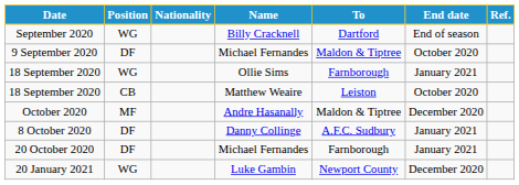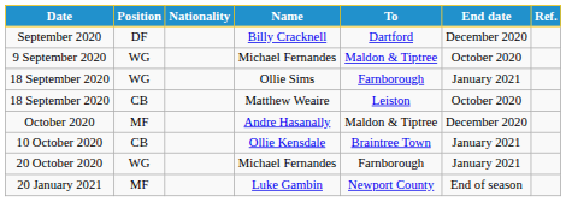 <table class="wikitable" style="text-align:center; font-size:90%; width:100%;">
 <tr>
 <th style="background:#2191CC; color:white; border:1px solid #F7C408; text-align:center;">Date</th>
 <th style="background:#2191CC; color:white; border:1px solid #F7C408; text-align:center;">Position</th>
 <th style="background:#2191CC; color:white; border:1px solid #F7C408; text-align:center;">Nationality</th>
 <th style="background:#2191CC; color:white; border:1px solid #F7C408; text-align:center;">Name</th>
 <th style="background:#2191CC; color:white; border:1px solid #F7C408; text-align:center;">To</th>
 <th style="background:#2191CC; color:white; border:1px solid #F7C408; text-align:center;">End date</th>
 <th style="background:#2191CC; color:white; border:1px solid #F7C408; text-align:center;">Ref.</th>
 </tr>
 <tr>
 <td>September 2020</td>
-<td>WG</td>
+<td>DF</td>
 <td></td>
 <td><a href='#'>Billy Cracknell</a></td>
 <td> <a href='#'>Dartford</a></td>
-<td>End of season</td>
+<td>December 2020</td>
 <td></td>
 </tr>
 <tr>
 <td>9 September 2020</td>
-<td>DF</td>
+<td>WG</td>
 <td></td>
 <td>Michael Fernandes</td>
 <td> <a href='#'>Maldon & Tiptree</a></td>
 <td>October 2020</td>
 <td></td>
 </tr>
 <tr>
 <td>18 September 2020</td>
 <td>WG</td>
 <td></td>
 <td>Ollie Sims</td>
 <td> <a href='#'>Farnborough</a></td>
 <td>January 2021</td>
 <td></td>
 </tr>
 <tr>
 <td>18 September 2020</td>
 <td>CB</td>
 <td></td>
 <td>Matthew Weaire</td>
 <td> <a href='#'>Leiston</a></td>
 <td>October 2020</td>
 <td></td>
 </tr>
 <tr>
 <td>October 2020</td>
 <td>MF</td>
 <td></td>
 <td><a href='#'>Andre Hasanally</a></td>
 <td> Maldon & Tiptree</td>
 <td>December 2020</td>
 <td></td>
 </tr>
 <tr>
-<td>8 October 2020</td>
-<td>DF</td>
+<td>10 October 2020</td>
+<td>CB</td>
 <td></td>
-<td><a href='#'>Danny Collinge</a></td>
-<td> <a href='#'>A.F.C. Sudbury</a></td>
+<td><a href='#'>Ollie Kensdale</a></td>
+<td> <a href='#'>Braintree Town</a></td>
 <td>January 2021</td>
 <td></td>
 </tr>
 <tr>
 <td>20 October 2020</td>
-<td>DF</td>
+<td>WG</td>
 <td></td>
 <td>Michael Fernandes</td>
 <td> Farnborough</td>
 <td>January 2021</td>
 <td></td>
 </tr>
 <tr>
 <td>20 January 2021</td>
-<td>WG</td>
+<td>MF</td>
 <td></td>
 <td><a href='#'>Luke Gambin</a></td>
 <td> <a href='#'>Newport County</a></td>
-<td>December 2020</td>
+<td>End of season</td>
 <td></td>
 </tr>
 </table>
